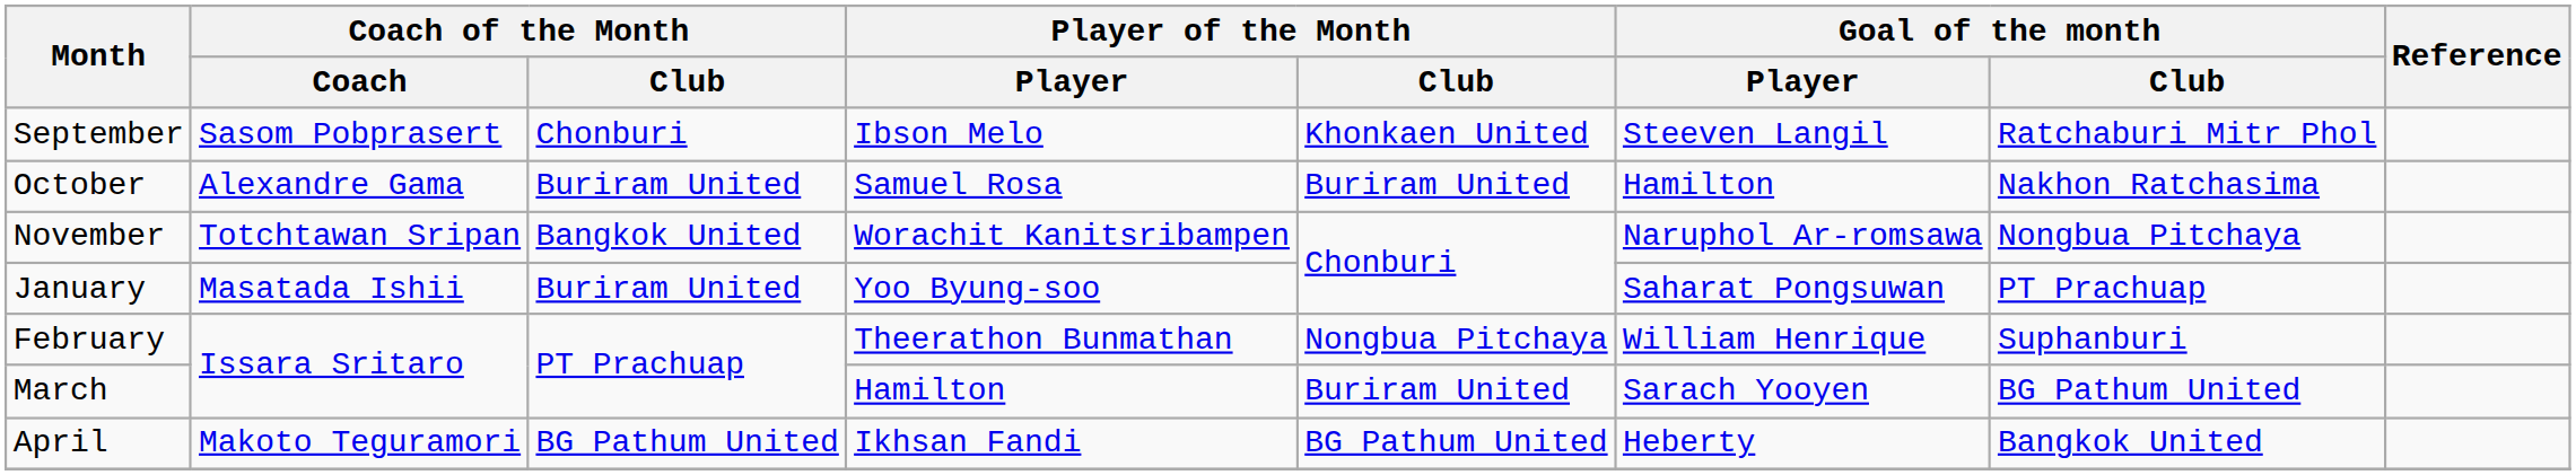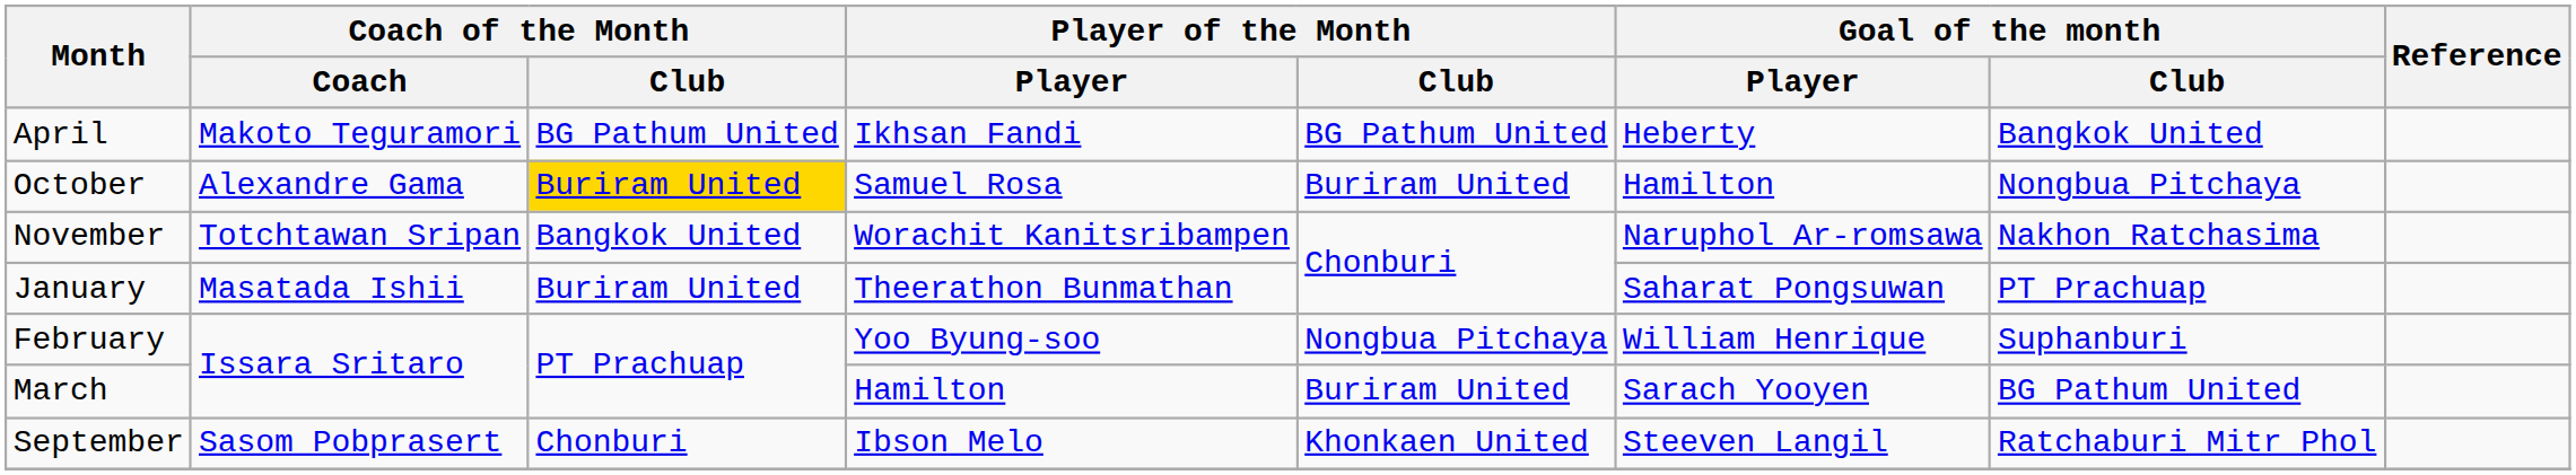 <table class="wikitable">
 <tr>
 <th rowspan="2">Month</th>
 <th colspan="2">Coach of the Month</th>
 <th colspan="2">Player of the Month</th>
 <th colspan="2">Goal of the month</th>
 <th rowspan="2">Reference</th>
 </tr>
 <tr>
 <th>Coach</th>
 <th>Club</th>
 <th>Player</th>
 <th>Club</th>
 <th>Player</th>
 <th>Club</th>
 </tr>
 <tr>
-<td>September</td>
-<td> <a href='#'>Sasom Pobprasert</a></td>
-<td><a href='#'>Chonburi</a></td>
-<td> <a href='#'>Ibson Melo</a></td>
-<td><a href='#'>Khonkaen United</a></td>
-<td align="left"> <a href='#'>Steeven Langil</a></td>
-<td><a href='#'>Ratchaburi Mitr Phol</a></td>
+<td>April</td>
+<td> <a href='#'>Makoto Teguramori</a></td>
+<td><a href='#'>BG Pathum United</a></td>
+<td> <a href='#'>Ikhsan Fandi</a></td>
+<td><a href='#'>BG Pathum United</a></td>
+<td> <a href='#'>Heberty</a></td>
+<td><a href='#'>Bangkok United</a></td>
 <td></td>
 </tr>
 <tr>
 <td>October</td>
 <td> <a href='#'>Alexandre Gama</a></td>
-<td><a href='#'>Buriram United</a></td>
+<td style="background: gold;"><a href='#'>Buriram United</a></td>
 <td> <a href='#'>Samuel Rosa</a></td>
 <td><a href='#'>Buriram United</a></td>
 <td> <a href='#'>Hamilton</a></td>
-<td><a href='#'>Nakhon Ratchasima</a></td>
+<td><a href='#'>Nongbua Pitchaya</a></td>
 <td></td>
 </tr>
 <tr>
 <td>November</td>
 <td> <a href='#'>Totchtawan Sripan</a></td>
 <td><a href='#'>Bangkok United</a></td>
 <td> <a href='#'>Worachit Kanitsribampen</a></td>
 <td rowspan="2"><a href='#'>Chonburi</a></td>
 <td> <a href='#'>Naruphol Ar-romsawa</a></td>
-<td><a href='#'>Nongbua Pitchaya</a></td>
+<td><a href='#'>Nakhon Ratchasima</a></td>
 <td></td>
 </tr>
 <tr>
 <td>January</td>
 <td> <a href='#'>Masatada Ishii</a></td>
 <td><a href='#'>Buriram United</a></td>
-<td> <a href='#'>Yoo Byung-soo</a></td>
+<td> <a href='#'>Theerathon Bunmathan</a></td>
 <td> <a href='#'>Saharat Pongsuwan</a></td>
 <td><a href='#'>PT Prachuap</a></td>
 <td></td>
 </tr>
 <tr>
 <td>February</td>
 <td rowspan="2"> <a href='#'>Issara Sritaro</a></td>
 <td rowspan="2"><a href='#'>PT Prachuap</a></td>
-<td> <a href='#'>Theerathon Bunmathan</a></td>
+<td> <a href='#'>Yoo Byung-soo</a></td>
 <td><a href='#'>Nongbua Pitchaya</a></td>
 <td> <a href='#'>William Henrique</a></td>
 <td><a href='#'>Suphanburi</a></td>
 <td></td>
 </tr>
 <tr>
 <td>March</td>
 <td> <a href='#'>Hamilton</a></td>
 <td><a href='#'>Buriram United</a></td>
 <td> <a href='#'>Sarach Yooyen</a></td>
 <td><a href='#'>BG Pathum United</a></td>
 <td align=center></td>
 </tr>
 <tr>
-<td>April</td>
-<td> <a href='#'>Makoto Teguramori</a></td>
-<td><a href='#'>BG Pathum United</a></td>
-<td> <a href='#'>Ikhsan Fandi</a></td>
-<td><a href='#'>BG Pathum United</a></td>
-<td> <a href='#'>Heberty</a></td>
-<td><a href='#'>Bangkok United</a></td>
+<td>September</td>
+<td> <a href='#'>Sasom Pobprasert</a></td>
+<td><a href='#'>Chonburi</a></td>
+<td> <a href='#'>Ibson Melo</a></td>
+<td><a href='#'>Khonkaen United</a></td>
+<td align="left"> <a href='#'>Steeven Langil</a></td>
+<td><a href='#'>Ratchaburi Mitr Phol</a></td>
 <td></td>
 </tr>
 <tr>
 </tr>
 </table>
